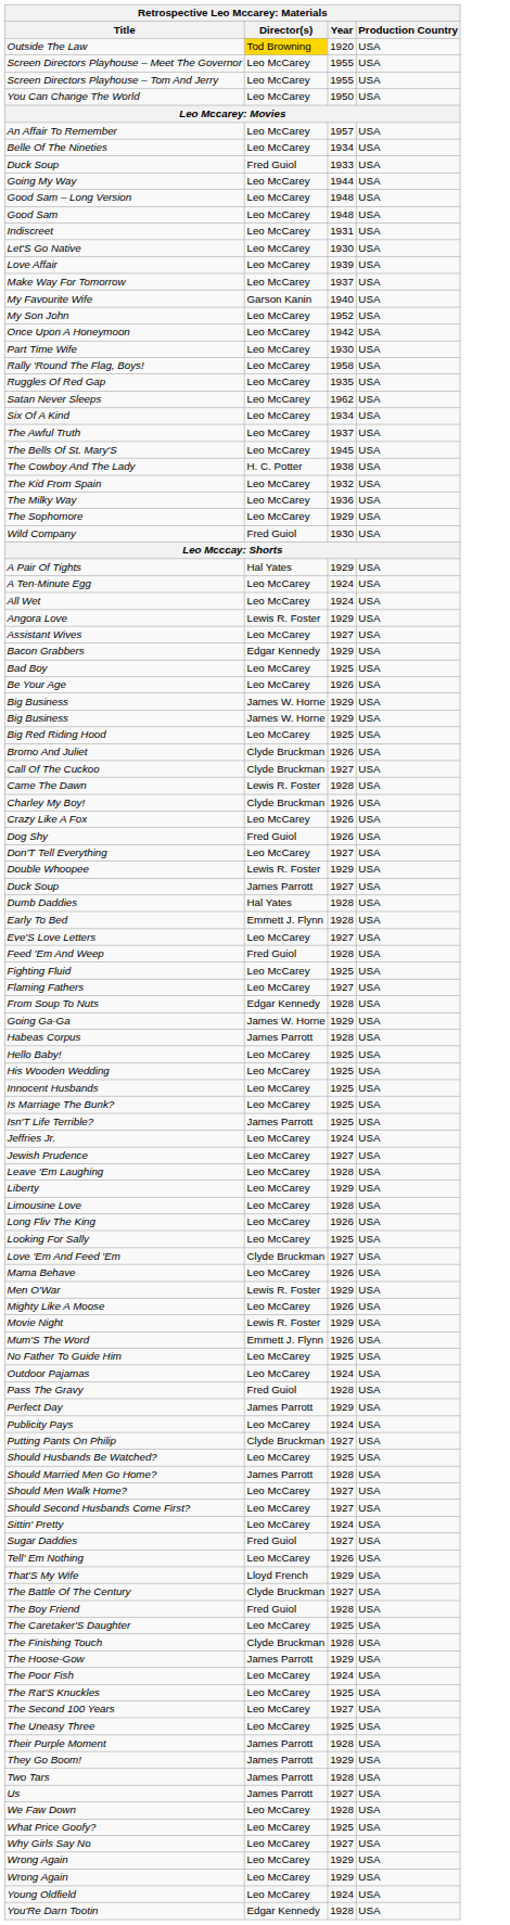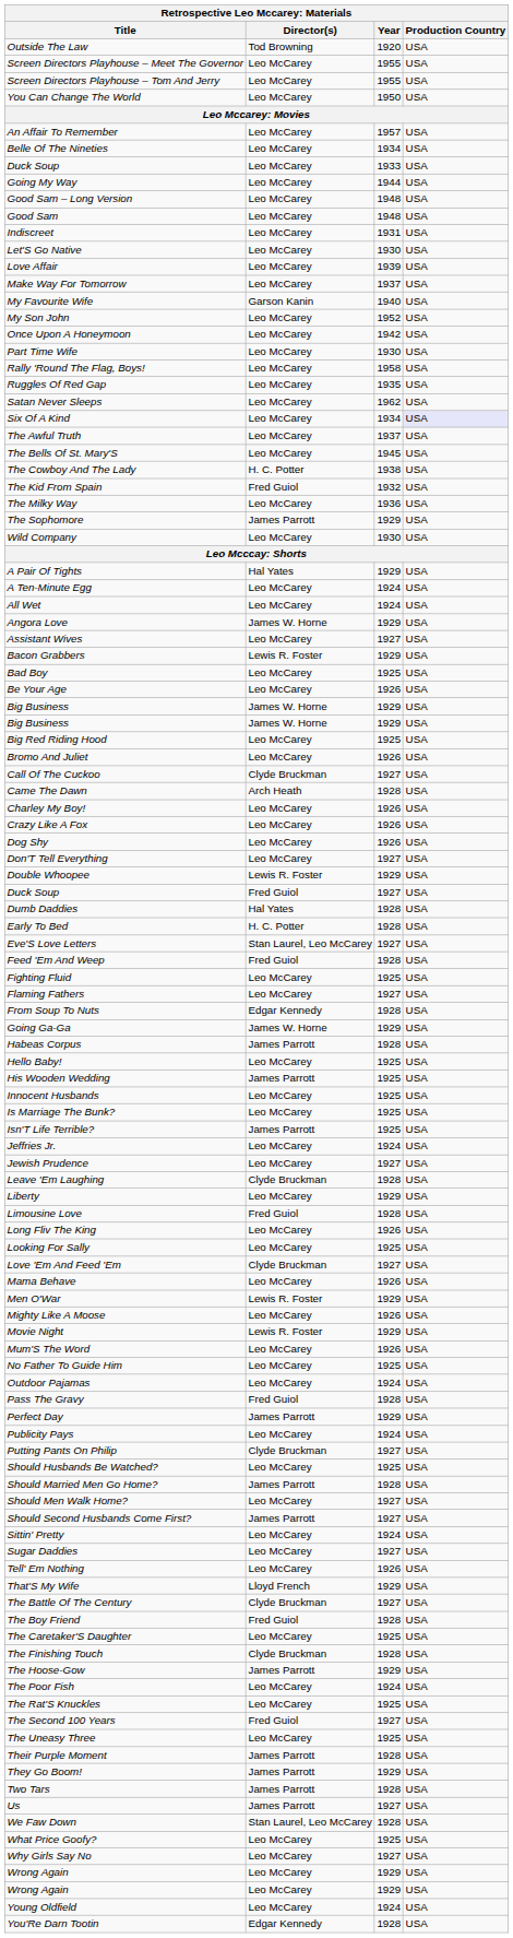 <table class="wikitable">
 <tr>
 <th colspan="4">Retrospective Leo Mccarey: Materials</th>
 </tr>
 <tr>
 <th>Title</th>
 <th>Director(s)</th>
 <th>Year</th>
 <th>Production Country</th>
 </tr>
 <tr>
 <td><em>Outside The Law</em></td>
-<td style="background: gold;">Tod Browning</td>
+<td>Tod Browning</td>
 <td>1920</td>
 <td>USA</td>
 </tr>
 <tr>
 <td><em>Screen Directors Playhouse – Meet The Governor</em></td>
 <td>Leo McCarey</td>
 <td>1955</td>
 <td>USA</td>
 </tr>
 <tr>
 <td><em>Screen Directors Playhouse – Tom And Jerry</em></td>
 <td>Leo McCarey</td>
 <td>1955</td>
 <td>USA</td>
 </tr>
 <tr>
 <td><em>You Can Change The World</em></td>
 <td>Leo McCarey</td>
 <td>1950</td>
 <td>USA</td>
 </tr>
 <tr>
 <th colspan="4"><em>Leo Mccarey: Movies</em></th>
 </tr>
 <tr>
 <td><em>An Affair To Remember</em></td>
 <td>Leo McCarey</td>
 <td>1957</td>
 <td>USA</td>
 </tr>
 <tr>
 <td><em>Belle Of The Nineties</em></td>
 <td>Leo McCarey</td>
 <td>1934</td>
 <td>USA</td>
 </tr>
 <tr>
 <td><em>Duck Soup</em></td>
-<td>Fred Guiol</td>
+<td>Leo McCarey</td>
 <td>1933</td>
 <td>USA</td>
 </tr>
 <tr>
 <td><em>Going My Way</em></td>
 <td>Leo McCarey</td>
 <td>1944</td>
 <td>USA</td>
 </tr>
 <tr>
 <td><em>Good Sam – Long Version</em></td>
 <td>Leo McCarey</td>
 <td>1948</td>
 <td>USA</td>
 </tr>
 <tr>
 <td><em>Good Sam</em></td>
 <td>Leo McCarey</td>
 <td>1948</td>
 <td>USA</td>
 </tr>
 <tr>
 <td><em>Indiscreet</em></td>
 <td>Leo McCarey</td>
 <td>1931</td>
 <td>USA</td>
 </tr>
 <tr>
 <td><em>Let'S Go Native</em></td>
 <td>Leo McCarey</td>
 <td>1930</td>
 <td>USA</td>
 </tr>
 <tr>
 <td><em>Love Affair</em></td>
 <td>Leo McCarey</td>
 <td>1939</td>
 <td>USA</td>
 </tr>
 <tr>
 <td><em>Make Way For Tomorrow</em></td>
 <td>Leo McCarey</td>
 <td>1937</td>
 <td>USA</td>
 </tr>
 <tr>
 <td><em>My Favourite Wife</em></td>
 <td>Garson Kanin</td>
 <td>1940</td>
 <td>USA</td>
 </tr>
 <tr>
 <td><em>My Son John</em></td>
 <td>Leo McCarey</td>
 <td>1952</td>
 <td>USA</td>
 </tr>
 <tr>
 <td><em>Once Upon A Honeymoon</em></td>
 <td>Leo McCarey</td>
 <td>1942</td>
 <td>USA</td>
 </tr>
 <tr>
 <td><em>Part Time Wife</em></td>
 <td>Leo McCarey</td>
 <td>1930</td>
 <td>USA</td>
 </tr>
 <tr>
 <td><em>Rally 'Round The Flag, Boys!</em></td>
 <td>Leo McCarey</td>
 <td>1958</td>
 <td>USA</td>
 </tr>
 <tr>
 <td><em>Ruggles Of Red Gap</em></td>
 <td>Leo McCarey</td>
 <td>1935</td>
 <td>USA</td>
 </tr>
 <tr>
 <td><em>Satan Never Sleeps</em></td>
 <td>Leo McCarey</td>
 <td>1962</td>
 <td>USA</td>
 </tr>
 <tr>
 <td><em>Six Of A Kind</em></td>
 <td>Leo McCarey</td>
 <td>1934</td>
-<td>USA</td>
+<td style="background: lavender;">USA</td>
 </tr>
 <tr>
 <td><em>The Awful Truth</em></td>
 <td>Leo McCarey</td>
 <td>1937</td>
 <td>USA</td>
 </tr>
 <tr>
 <td><em>The Bells Of St. Mary'S</em></td>
 <td>Leo McCarey</td>
 <td>1945</td>
 <td>USA</td>
 </tr>
 <tr>
 <td><em>The Cowboy And The Lady</em></td>
 <td>H. C. Potter</td>
 <td>1938</td>
 <td>USA</td>
 </tr>
 <tr>
 <td><em>The Kid From Spain</em></td>
-<td>Leo McCarey</td>
+<td>Fred Guiol</td>
 <td>1932</td>
 <td>USA</td>
 </tr>
 <tr>
 <td><em>The Milky Way</em></td>
 <td>Leo McCarey</td>
 <td>1936</td>
 <td>USA</td>
 </tr>
 <tr>
 <td><em>The Sophomore</em></td>
-<td>Leo McCarey</td>
+<td>James Parrott</td>
 <td>1929</td>
 <td>USA</td>
 </tr>
 <tr>
 <td><em>Wild Company</em></td>
-<td>Fred Guiol</td>
+<td>Leo McCarey</td>
 <td>1930</td>
 <td>USA</td>
 </tr>
 <tr>
 <th colspan="4"><em>Leo Mcccay: Shorts</em></th>
 </tr>
 <tr>
 <td><em>A Pair Of Tights</em></td>
 <td>Hal Yates</td>
 <td>1929</td>
 <td>USA</td>
 </tr>
 <tr>
 <td><em>A Ten-Minute Egg</em></td>
 <td>Leo McCarey</td>
 <td>1924</td>
 <td>USA</td>
 </tr>
 <tr>
 <td><em>All Wet</em></td>
 <td>Leo McCarey</td>
 <td>1924</td>
 <td>USA</td>
 </tr>
 <tr>
 <td><em>Angora Love</em></td>
-<td>Lewis R. Foster</td>
+<td>James W. Horne</td>
 <td>1929</td>
 <td>USA</td>
 </tr>
 <tr>
 <td><em>Assistant Wives</em></td>
 <td>Leo McCarey</td>
 <td>1927</td>
 <td>USA</td>
 </tr>
 <tr>
 <td><em>Bacon Grabbers</em></td>
-<td>Edgar Kennedy</td>
+<td>Lewis R. Foster</td>
 <td>1929</td>
 <td>USA</td>
 </tr>
 <tr>
 <td><em>Bad Boy</em></td>
 <td>Leo McCarey</td>
 <td>1925</td>
 <td>USA</td>
 </tr>
 <tr>
 <td><em>Be Your Age</em></td>
 <td>Leo McCarey</td>
 <td>1926</td>
 <td>USA</td>
 </tr>
 <tr>
 <td><em>Big Business</em></td>
 <td>James W. Horne</td>
 <td>1929</td>
 <td>USA</td>
 </tr>
 <tr>
 <td><em>Big Business</em></td>
 <td>James W. Horne</td>
 <td>1929</td>
 <td>USA</td>
 </tr>
 <tr>
 <td><em>Big Red Riding Hood</em></td>
 <td>Leo McCarey</td>
 <td>1925</td>
 <td>USA</td>
 </tr>
 <tr>
 <td><em>Bromo And Juliet</em></td>
-<td>Clyde Bruckman</td>
+<td>Leo McCarey</td>
 <td>1926</td>
 <td>USA</td>
 </tr>
 <tr>
 <td><em>Call Of The Cuckoo</em></td>
 <td>Clyde Bruckman</td>
 <td>1927</td>
 <td>USA</td>
 </tr>
 <tr>
 <td><em>Came The Dawn</em></td>
-<td>Lewis R. Foster</td>
+<td>Arch Heath</td>
 <td>1928</td>
 <td>USA</td>
 </tr>
 <tr>
 <td><em>Charley My Boy!</em></td>
-<td>Clyde Bruckman</td>
+<td>Leo McCarey</td>
 <td>1926</td>
 <td>USA</td>
 </tr>
 <tr>
 <td><em>Crazy Like A Fox</em></td>
 <td>Leo McCarey</td>
 <td>1926</td>
 <td>USA</td>
 </tr>
 <tr>
 <td><em>Dog Shy</em></td>
-<td>Fred Guiol</td>
+<td>Leo McCarey</td>
 <td>1926</td>
 <td>USA</td>
 </tr>
 <tr>
 <td><em>Don'T Tell Everything</em></td>
 <td>Leo McCarey</td>
 <td>1927</td>
 <td>USA</td>
 </tr>
 <tr>
 <td><em>Double Whoopee</em></td>
 <td>Lewis R. Foster</td>
 <td>1929</td>
 <td>USA</td>
 </tr>
 <tr>
 <td><em>Duck Soup</em></td>
-<td>James Parrott</td>
+<td>Fred Guiol</td>
 <td>1927</td>
 <td>USA</td>
 </tr>
 <tr>
 <td><em>Dumb Daddies</em></td>
 <td>Hal Yates</td>
 <td>1928</td>
 <td>USA</td>
 </tr>
 <tr>
 <td><em>Early To Bed</em></td>
-<td>Emmett J. Flynn</td>
+<td>H. C. Potter</td>
 <td>1928</td>
 <td>USA</td>
 </tr>
 <tr>
 <td><em>Eve'S Love Letters</em></td>
-<td>Leo McCarey</td>
+<td>Stan Laurel, Leo McCarey</td>
 <td>1927</td>
 <td>USA</td>
 </tr>
 <tr>
 <td><em>Feed 'Em And Weep</em></td>
 <td>Fred Guiol</td>
 <td>1928</td>
 <td>USA</td>
 </tr>
 <tr>
 <td><em>Fighting Fluid</em></td>
 <td>Leo McCarey</td>
 <td>1925</td>
 <td>USA</td>
 </tr>
 <tr>
 <td><em>Flaming Fathers</em></td>
 <td>Leo McCarey</td>
 <td>1927</td>
 <td>USA</td>
 </tr>
 <tr>
 <td><em>From Soup To Nuts</em></td>
 <td>Edgar Kennedy</td>
 <td>1928</td>
 <td>USA</td>
 </tr>
 <tr>
 <td><em>Going Ga-Ga</em></td>
 <td>James W. Horne</td>
 <td>1929</td>
 <td>USA</td>
 </tr>
 <tr>
 <td><em>Habeas Corpus</em></td>
 <td>James Parrott</td>
 <td>1928</td>
 <td>USA</td>
 </tr>
 <tr>
 <td><em>Hello Baby!</em></td>
 <td>Leo McCarey</td>
 <td>1925</td>
 <td>USA</td>
 </tr>
 <tr>
 <td><em>His Wooden Wedding</em></td>
-<td>Leo McCarey</td>
+<td>James Parrott</td>
 <td>1925</td>
 <td>USA</td>
 </tr>
 <tr>
 <td><em>Innocent Husbands</em></td>
 <td>Leo McCarey</td>
 <td>1925</td>
 <td>USA</td>
 </tr>
 <tr>
 <td><em>Is Marriage The Bunk?</em></td>
 <td>Leo McCarey</td>
 <td>1925</td>
 <td>USA</td>
 </tr>
 <tr>
 <td><em>Isn'T Life Terrible?</em></td>
 <td>James Parrott</td>
 <td>1925</td>
 <td>USA</td>
 </tr>
 <tr>
 <td><em>Jeffries Jr.</em></td>
 <td>Leo McCarey</td>
 <td>1924</td>
 <td>USA</td>
 </tr>
 <tr>
 <td><em>Jewish Prudence</em></td>
 <td>Leo McCarey</td>
 <td>1927</td>
 <td>USA</td>
 </tr>
 <tr>
 <td><em>Leave 'Em Laughing</em></td>
-<td>Leo McCarey</td>
+<td>Clyde Bruckman</td>
 <td>1928</td>
 <td>USA</td>
 </tr>
 <tr>
 <td><em>Liberty</em></td>
 <td>Leo McCarey</td>
 <td>1929</td>
 <td>USA</td>
 </tr>
 <tr>
 <td><em>Limousine Love</em></td>
-<td>Leo McCarey</td>
+<td>Fred Guiol</td>
 <td>1928</td>
 <td>USA</td>
 </tr>
 <tr>
 <td><em>Long Fliv The King</em></td>
 <td>Leo McCarey</td>
 <td>1926</td>
 <td>USA</td>
 </tr>
 <tr>
 <td><em>Looking For Sally</em></td>
 <td>Leo McCarey</td>
 <td>1925</td>
 <td>USA</td>
 </tr>
 <tr>
 <td><em>Love 'Em And Feed 'Em</em></td>
 <td>Clyde Bruckman</td>
 <td>1927</td>
 <td>USA</td>
 </tr>
 <tr>
 <td><em>Mama Behave</em></td>
 <td>Leo McCarey</td>
 <td>1926</td>
 <td>USA</td>
 </tr>
 <tr>
 <td><em>Men O'War</em></td>
 <td>Lewis R. Foster</td>
 <td>1929</td>
 <td>USA</td>
 </tr>
 <tr>
 <td><em>Mighty Like A Moose</em></td>
 <td>Leo McCarey</td>
 <td>1926</td>
 <td>USA</td>
 </tr>
 <tr>
 <td><em>Movie Night</em></td>
 <td>Lewis R. Foster</td>
 <td>1929</td>
 <td>USA</td>
 </tr>
 <tr>
 <td><em>Mum'S The Word</em></td>
-<td>Emmett J. Flynn</td>
+<td>Leo McCarey</td>
 <td>1926</td>
 <td>USA</td>
 </tr>
 <tr>
 <td><em>No Father To Guide Him</em></td>
 <td>Leo McCarey</td>
 <td>1925</td>
 <td>USA</td>
 </tr>
 <tr>
 <td><em>Outdoor Pajamas</em></td>
 <td>Leo McCarey</td>
 <td>1924</td>
 <td>USA</td>
 </tr>
 <tr>
 <td><em>Pass The Gravy</em></td>
 <td>Fred Guiol</td>
 <td>1928</td>
 <td>USA</td>
 </tr>
 <tr>
 <td><em>Perfect Day</em></td>
 <td>James Parrott</td>
 <td>1929</td>
 <td>USA</td>
 </tr>
 <tr>
 <td><em>Publicity Pays</em></td>
 <td>Leo McCarey</td>
 <td>1924</td>
 <td>USA</td>
 </tr>
 <tr>
 <td><em>Putting Pants On Philip</em></td>
 <td>Clyde Bruckman</td>
 <td>1927</td>
 <td>USA</td>
 </tr>
 <tr>
 <td><em>Should Husbands Be Watched?</em></td>
 <td>Leo McCarey</td>
 <td>1925</td>
 <td>USA</td>
 </tr>
 <tr>
 <td><em>Should Married Men Go Home?</em></td>
 <td>James Parrott</td>
 <td>1928</td>
 <td>USA</td>
 </tr>
 <tr>
 <td><em>Should Men Walk Home?</em></td>
 <td>Leo McCarey</td>
 <td>1927</td>
 <td>USA</td>
 </tr>
 <tr>
 <td><em>Should Second Husbands Come First?</em></td>
-<td>Leo McCarey</td>
+<td>James Parrott</td>
 <td>1927</td>
 <td>USA</td>
 </tr>
 <tr>
 <td><em>Sittin' Pretty</em></td>
 <td>Leo McCarey</td>
 <td>1924</td>
 <td>USA</td>
 </tr>
 <tr>
 <td><em>Sugar Daddies</em></td>
-<td>Fred Guiol</td>
+<td>Leo McCarey</td>
 <td>1927</td>
 <td>USA</td>
 </tr>
 <tr>
 <td><em>Tell' Em Nothing</em></td>
 <td>Leo McCarey</td>
 <td>1926</td>
 <td>USA</td>
 </tr>
 <tr>
 <td><em>That'S My Wife</em></td>
 <td>Lloyd French</td>
 <td>1929</td>
 <td>USA</td>
 </tr>
 <tr>
 <td><em>The Battle Of The Century</em></td>
 <td>Clyde Bruckman</td>
 <td>1927</td>
 <td>USA</td>
 </tr>
 <tr>
 <td><em>The Boy Friend</em></td>
 <td>Fred Guiol</td>
 <td>1928</td>
 <td>USA</td>
 </tr>
 <tr>
 <td><em>The Caretaker'S Daughter</em></td>
 <td>Leo McCarey</td>
 <td>1925</td>
 <td>USA</td>
 </tr>
 <tr>
 <td><em>The Finishing Touch</em></td>
 <td>Clyde Bruckman</td>
 <td>1928</td>
 <td>USA</td>
 </tr>
 <tr>
 <td><em>The Hoose-Gow</em></td>
 <td>James Parrott</td>
 <td>1929</td>
 <td>USA</td>
 </tr>
 <tr>
 <td><em>The Poor Fish</em></td>
 <td>Leo McCarey</td>
 <td>1924</td>
 <td>USA</td>
 </tr>
 <tr>
 <td><em>The Rat'S Knuckles</em></td>
 <td>Leo McCarey</td>
 <td>1925</td>
 <td>USA</td>
 </tr>
 <tr>
 <td><em>The Second 100 Years</em></td>
-<td>Leo McCarey</td>
+<td>Fred Guiol</td>
 <td>1927</td>
 <td>USA</td>
 </tr>
 <tr>
 <td><em>The Uneasy Three</em></td>
 <td>Leo McCarey</td>
 <td>1925</td>
 <td>USA</td>
 </tr>
 <tr>
 <td><em>Their Purple Moment</em></td>
 <td>James Parrott</td>
 <td>1928</td>
 <td>USA</td>
 </tr>
 <tr>
 <td><em>They Go Boom!</em></td>
 <td>James Parrott</td>
 <td>1929</td>
 <td>USA</td>
 </tr>
 <tr>
 <td><em>Two Tars</em></td>
 <td>James Parrott</td>
 <td>1928</td>
 <td>USA</td>
 </tr>
 <tr>
 <td><em>Us</em></td>
 <td>James Parrott</td>
 <td>1927</td>
 <td>USA</td>
 </tr>
 <tr>
 <td><em>We Faw Down</em></td>
-<td>Leo McCarey</td>
+<td>Stan Laurel, Leo McCarey</td>
 <td>1928</td>
 <td>USA</td>
 </tr>
 <tr>
 <td><em>What Price Goofy?</em></td>
 <td>Leo McCarey</td>
 <td>1925</td>
 <td>USA</td>
 </tr>
 <tr>
 <td><em>Why Girls Say No</em></td>
 <td>Leo McCarey</td>
 <td>1927</td>
 <td>USA</td>
 </tr>
 <tr>
 <td><em>Wrong Again</em></td>
 <td>Leo McCarey</td>
 <td>1929</td>
 <td>USA</td>
 </tr>
 <tr>
 <td><em>Wrong Again</em></td>
 <td>Leo McCarey</td>
 <td>1929</td>
 <td>USA</td>
 </tr>
 <tr>
 <td><em>Young Oldfield</em></td>
 <td>Leo McCarey</td>
 <td>1924</td>
 <td>USA</td>
 </tr>
 <tr>
 <td><em>You'Re Darn Tootin<strong></td>
 <td>Edgar Kennedy</td>
 <td>1928</td>
 <td>USA</td>
 </tr>
 </table>
